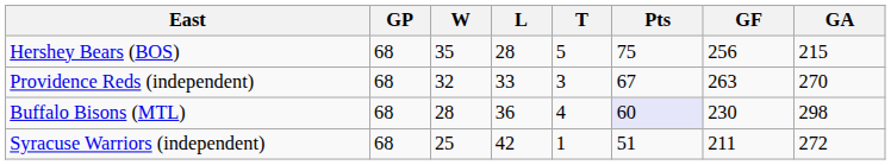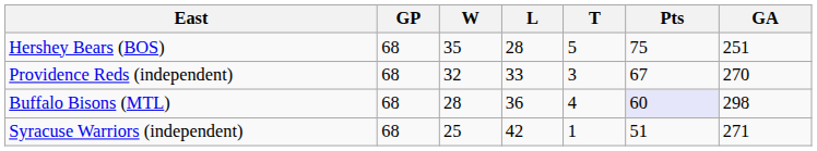 <table class="wikitable">
 <tr>
 <th bgcolor="#DDDDFF" width="30%">East</th>
 <th bgcolor="#DDDDFF" width="5%">GP</th>
 <th bgcolor="#DDDDFF" width="5%">W</th>
 <th bgcolor="#DDDDFF" width="5%">L</th>
 <th bgcolor="#DDDDFF" width="5%">T</th>
 <th bgcolor="#DDDDFF" width="7.5%">Pts</th>
-<th bgcolor="#DDDDFF" width="7.5%">GF</th>
 <th bgcolor="#DDDDFF" width="7.5%">GA</th>
 </tr>
 <tr>
 <td><a href='#'>Hershey Bears</a> (<a href='#'>BOS</a>)</td>
 <td>68</td>
 <td>35</td>
 <td>28</td>
 <td>5</td>
 <td>75</td>
-<td>256</td>
-<td>215</td>
+<td>251</td>
 </tr>
 <tr>
 <td><a href='#'>Providence Reds</a> (independent)</td>
 <td>68</td>
 <td>32</td>
 <td>33</td>
 <td>3</td>
 <td>67</td>
-<td>263</td>
 <td>270</td>
 </tr>
 <tr>
 <td><a href='#'>Buffalo Bisons</a> (<a href='#'>MTL</a>)</td>
 <td>68</td>
 <td>28</td>
 <td>36</td>
 <td>4</td>
 <td style="background: lavender;">60</td>
-<td>230</td>
 <td>298</td>
 </tr>
 <tr>
 <td><a href='#'>Syracuse Warriors</a> (independent)</td>
 <td>68</td>
 <td>25</td>
 <td>42</td>
 <td>1</td>
 <td>51</td>
-<td>211</td>
-<td>272</td>
+<td>271</td>
 </tr>
 </table>
